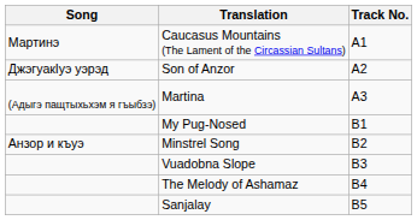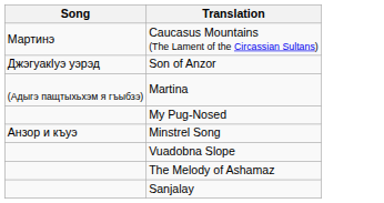 <table class="wikitable">
 <tr>
 <th>Song</th>
 <th>Translation</th>
-<th>Track No.</th>
 </tr>
 <tr>
 <td>Мартинэ</td>
 <td>Caucasus Mountains<br><small>(The Lament of the <a href='#'>Circassian Sultans</a>)</small></td>
-<td>A1</td>
 </tr>
 <tr>
 <td>ДжэгуакIуэ уэрэд</td>
 <td>Son of Anzor</td>
-<td>A2</td>
 </tr>
 <tr>
 <td><br><small>(Адыгэ пащтыхьхэм я гъыбзэ)</small></td>
 <td>Martina</td>
-<td>A3</td>
 </tr>
 <tr>
 <td></td>
 <td>My Pug-Nosed</td>
-<td>B1</td>
 </tr>
 <tr>
 <td>Анзор и къуэ</td>
 <td>Minstrel Song</td>
-<td>B2</td>
 </tr>
 <tr>
 <td></td>
 <td>Vuadobna Slope</td>
-<td>B3</td>
 </tr>
 <tr>
 <td></td>
 <td>The Melody of Ashamaz</td>
-<td>B4</td>
 </tr>
 <tr>
 <td></td>
 <td>Sanjalay</td>
-<td>B5</td>
 </tr>
 </table>
